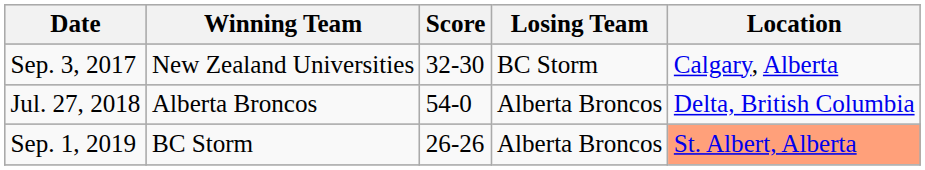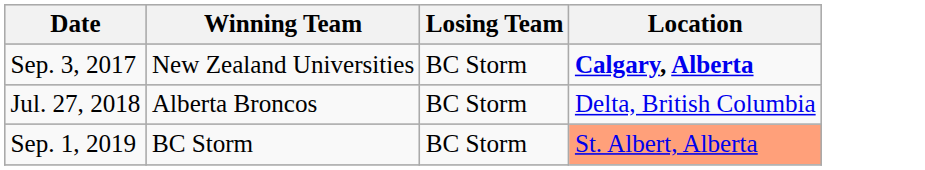 <table class="wikitable">
 <tr>
 <th>Date</th>
 <th>Winning Team</th>
-<th>Score</th>
 <th>Losing Team</th>
 <th>Location</th>
 </tr>
 <tr>
 <td>Sep. 3, 2017</td>
 <td>New Zealand Universities</td>
-<td>32-30</td>
 <td>BC Storm</td>
-<td><a href='#'>Calgary</a>, <a href='#'>Alberta</a></td>
+<td><strong><a href='#'>Calgary</a>, <a href='#'>Alberta</a></strong></td>
 </tr>
 <tr>
 <td>Jul. 27, 2018</td>
 <td>Alberta Broncos</td>
-<td>54-0</td>
-<td>Alberta Broncos</td>
+<td>BC Storm</td>
 <td><a href='#'>Delta, British Columbia</a></td>
 </tr>
 <tr>
 <td>Sep. 1, 2019</td>
 <td>BC Storm</td>
-<td>26-26</td>
-<td>Alberta Broncos</td>
+<td>BC Storm</td>
 <td style="background: lightsalmon;"><a href='#'>St. Albert, Alberta</a></td>
 </tr>
 </table>
